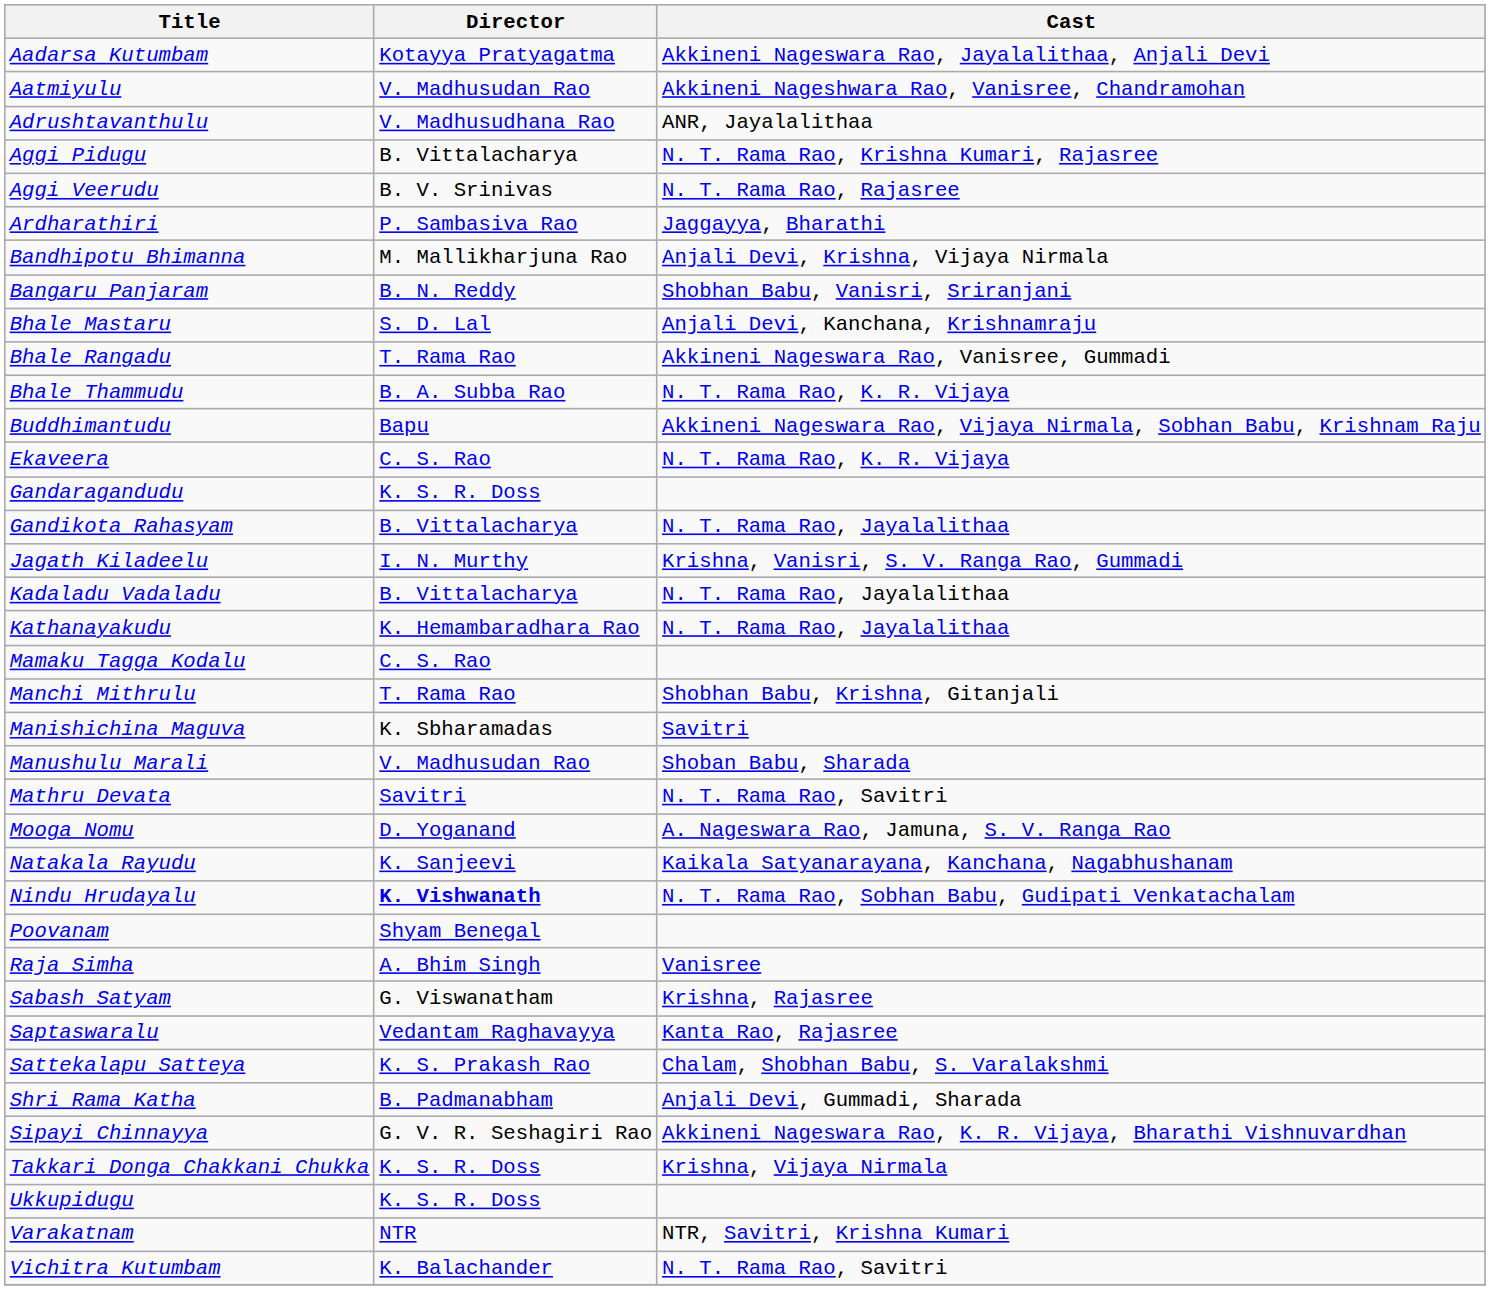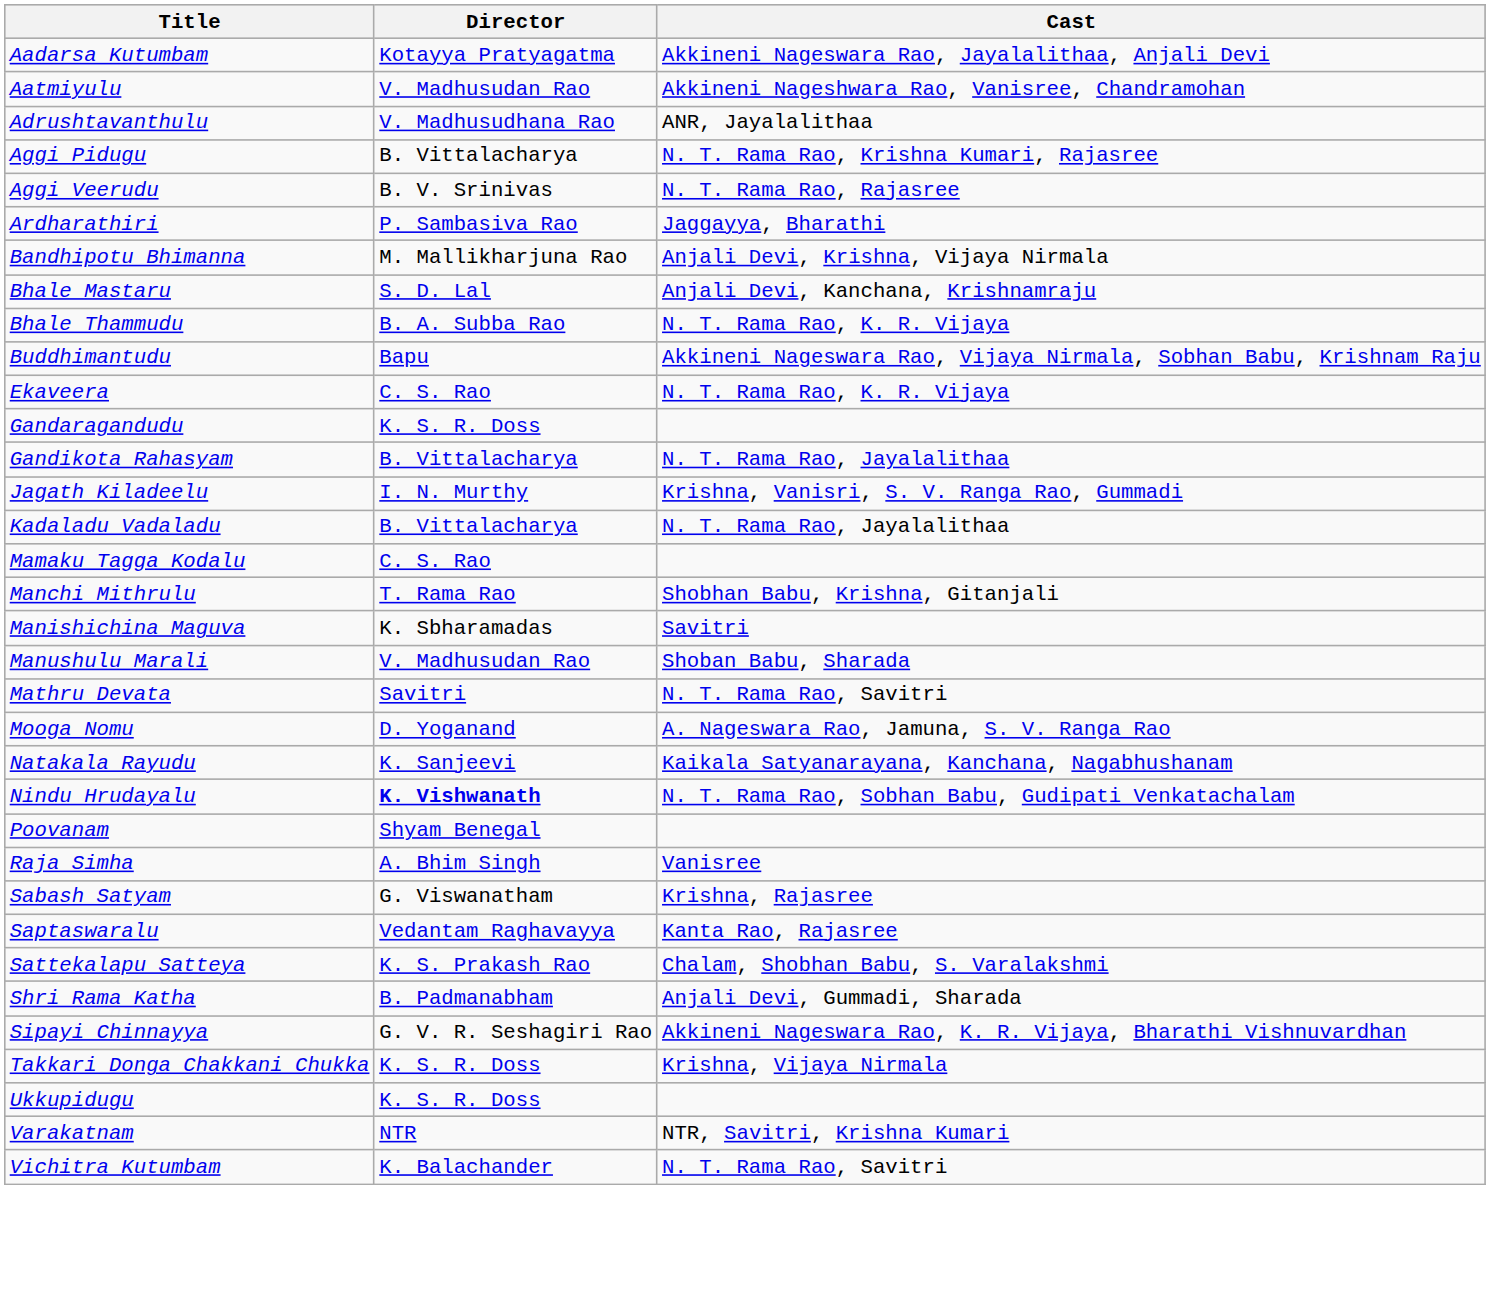 <table class="wikitable">
 <tr>
 <th>Title</th>
 <th>Director</th>
 <th>Cast</th>
 </tr>
 <tr>
 <td><em><a href='#'>Aadarsa Kutumbam</a></em></td>
 <td><a href='#'>Kotayya Pratyagatma</a></td>
 <td><a href='#'>Akkineni Nageswara Rao</a>, <a href='#'>Jayalalithaa</a>, <a href='#'>Anjali Devi</a></td>
 </tr>
 <tr>
 <td><em><a href='#'>Aatmiyulu</a></em></td>
 <td><a href='#'>V. Madhusudan Rao</a></td>
 <td><a href='#'>Akkineni Nageshwara Rao</a>, <a href='#'>Vanisree</a>, <a href='#'>Chandramohan</a></td>
 </tr>
 <tr>
 <td><em><a href='#'>Adrushtavanthulu</a></em></td>
 <td><a href='#'>V. Madhusudhana Rao</a></td>
 <td>ANR, Jayalalithaa</td>
 </tr>
 <tr>
 <td><em><a href='#'>Aggi Pidugu</a></em></td>
 <td>B. Vittalacharya</td>
 <td><a href='#'>N. T. Rama Rao</a>, <a href='#'>Krishna Kumari</a>, <a href='#'>Rajasree</a></td>
 </tr>
 <tr>
 <td><em><a href='#'>Aggi Veerudu</a></em></td>
 <td>B. V. Srinivas</td>
 <td><a href='#'>N. T. Rama Rao</a>, <a href='#'>Rajasree</a></td>
 </tr>
 <tr>
 <td><em><a href='#'>Ardharathiri</a></em></td>
 <td><a href='#'>P. Sambasiva Rao</a></td>
 <td><a href='#'>Jaggayya</a>, <a href='#'>Bharathi</a></td>
 </tr>
 <tr>
 <td><em><a href='#'>Bandhipotu Bhimanna</a></em></td>
 <td>M. Mallikharjuna Rao</td>
 <td><a href='#'>Anjali Devi</a>, <a href='#'>Krishna</a>, Vijaya Nirmala</td>
 </tr>
 <tr>
-<td><em><a href='#'>Bangaru Panjaram</a></em></td>
-<td><a href='#'>B. N. Reddy</a></td>
-<td><a href='#'>Shobhan Babu</a>, <a href='#'>Vanisri</a>, <a href='#'>Sriranjani</a></td>
-</tr>
-<tr>
 <td><em><a href='#'>Bhale Mastaru</a></em></td>
 <td><a href='#'>S. D. Lal</a></td>
 <td><a href='#'>Anjali Devi</a>, Kanchana, <a href='#'>Krishnamraju</a></td>
-</tr>
-<tr>
-<td><em><a href='#'>Bhale Rangadu</a></em></td>
-<td><a href='#'>T. Rama Rao</a></td>
-<td><a href='#'>Akkineni Nageswara Rao</a>, Vanisree, Gummadi</td>
 </tr>
 <tr>
 <td><em><a href='#'>Bhale Thammudu</a></em></td>
 <td><a href='#'>B. A. Subba Rao</a></td>
 <td><a href='#'>N. T. Rama Rao</a>, <a href='#'>K. R. Vijaya</a></td>
 </tr>
 <tr>
 <td><em><a href='#'>Buddhimantudu</a></em></td>
 <td><a href='#'>Bapu</a></td>
 <td><a href='#'>Akkineni Nageswara Rao</a>, <a href='#'>Vijaya Nirmala</a>, <a href='#'>Sobhan Babu</a>, <a href='#'>Krishnam Raju</a></td>
 </tr>
 <tr>
 <td><em><a href='#'>Ekaveera</a></em></td>
 <td><a href='#'>C. S. Rao</a></td>
 <td><a href='#'>N. T. Rama Rao</a>, <a href='#'>K. R. Vijaya</a></td>
 </tr>
 <tr>
 <td><em><a href='#'>Gandaragandudu</a></em></td>
 <td><a href='#'>K. S. R. Doss</a></td>
 <td></td>
 </tr>
 <tr>
 <td><em><a href='#'>Gandikota Rahasyam</a></em></td>
 <td><a href='#'>B. Vittalacharya</a></td>
 <td><a href='#'>N. T. Rama Rao</a>, <a href='#'>Jayalalithaa</a></td>
 </tr>
 <tr>
 <td><em><a href='#'>Jagath Kiladeelu</a></em></td>
 <td><a href='#'>I. N. Murthy</a></td>
 <td><a href='#'>Krishna</a>, <a href='#'>Vanisri</a>, <a href='#'>S. V. Ranga Rao</a>, <a href='#'>Gummadi</a></td>
 </tr>
 <tr>
 <td><em><a href='#'>Kadaladu Vadaladu</a></em></td>
 <td><a href='#'>B. Vittalacharya</a></td>
 <td><a href='#'>N. T. Rama Rao</a>, Jayalalithaa</td>
-</tr>
-<tr>
-<td><em><a href='#'>Kathanayakudu</a></em></td>
-<td><a href='#'>K. Hemambaradhara Rao</a></td>
-<td><a href='#'>N. T. Rama Rao</a>, <a href='#'>Jayalalithaa</a></td>
 </tr>
 <tr>
 <td><em><a href='#'>Mamaku Tagga Kodalu</a></em></td>
 <td><a href='#'>C. S. Rao</a></td>
 <td></td>
 </tr>
 <tr>
 <td><em><a href='#'>Manchi Mithrulu</a></em></td>
 <td><a href='#'>T. Rama Rao</a></td>
 <td><a href='#'>Shobhan Babu</a>, <a href='#'>Krishna</a>, Gitanjali</td>
 </tr>
 <tr>
 <td><em><a href='#'>Manishichina Maguva</a></em></td>
 <td>K. Sbharamadas</td>
 <td><a href='#'>Savitri</a></td>
 </tr>
 <tr>
 <td><em><a href='#'>Manushulu Marali</a></em></td>
 <td><a href='#'>V. Madhusudan Rao</a></td>
 <td><a href='#'>Shoban Babu</a>, <a href='#'>Sharada</a></td>
 </tr>
 <tr>
 <td><em><a href='#'>Mathru Devata</a></em></td>
 <td><a href='#'>Savitri</a></td>
 <td><a href='#'>N. T. Rama Rao</a>, Savitri</td>
 </tr>
 <tr>
 <td><em><a href='#'>Mooga Nomu</a></em></td>
 <td><a href='#'>D. Yoganand</a></td>
 <td><a href='#'>A. Nageswara Rao</a>, Jamuna, <a href='#'>S. V. Ranga Rao</a></td>
 </tr>
 <tr>
 <td><em><a href='#'>Natakala Rayudu</a></em></td>
 <td><a href='#'>K. Sanjeevi</a></td>
 <td><a href='#'>Kaikala Satyanarayana</a>, <a href='#'>Kanchana</a>, <a href='#'>Nagabhushanam</a></td>
 </tr>
 <tr>
 <td><em><a href='#'>Nindu Hrudayalu</a></em></td>
 <td><strong><a href='#'>K. Vishwanath</a></strong></td>
 <td><a href='#'>N. T. Rama Rao</a>, <a href='#'>Sobhan Babu</a>, <a href='#'>Gudipati Venkatachalam</a></td>
 </tr>
 <tr>
 <td><em><a href='#'>Poovanam</a></em></td>
 <td><a href='#'>Shyam Benegal</a></td>
 <td></td>
 </tr>
 <tr>
 <td><em><a href='#'>Raja Simha</a></em></td>
 <td><a href='#'>A. Bhim Singh</a></td>
 <td><a href='#'>Vanisree</a></td>
 </tr>
 <tr>
 <td><em><a href='#'>Sabash Satyam</a></em></td>
 <td>G. Viswanatham</td>
 <td><a href='#'>Krishna</a>, <a href='#'>Rajasree</a></td>
 </tr>
 <tr>
 <td><em><a href='#'>Saptaswaralu</a></em></td>
 <td><a href='#'>Vedantam Raghavayya</a></td>
 <td><a href='#'>Kanta Rao</a>, <a href='#'>Rajasree</a></td>
 </tr>
 <tr>
 <td><em><a href='#'>Sattekalapu Satteya</a></em></td>
 <td><a href='#'>K. S. Prakash Rao</a></td>
 <td><a href='#'>Chalam</a>, <a href='#'>Shobhan Babu</a>, <a href='#'>S. Varalakshmi</a></td>
 </tr>
 <tr>
 <td><em><a href='#'>Shri Rama Katha</a></em></td>
 <td><a href='#'>B. Padmanabham</a></td>
 <td><a href='#'>Anjali Devi</a>, Gummadi, Sharada</td>
 </tr>
 <tr>
 <td><em><a href='#'>Sipayi Chinnayya</a></em></td>
 <td>G. V. R. Seshagiri Rao</td>
 <td><a href='#'>Akkineni Nageswara Rao</a>, <a href='#'>K. R. Vijaya</a>, <a href='#'>Bharathi Vishnuvardhan</a></td>
 </tr>
 <tr>
 <td><em><a href='#'>Takkari Donga Chakkani Chukka</a></em></td>
 <td><a href='#'>K. S. R. Doss</a></td>
 <td><a href='#'>Krishna</a>, <a href='#'>Vijaya Nirmala</a></td>
 </tr>
 <tr>
 <td><em><a href='#'>Ukkupidugu</a></em></td>
 <td><a href='#'>K. S. R. Doss</a></td>
 <td></td>
 </tr>
 <tr>
 <td><em><a href='#'>Varakatnam</a></em></td>
 <td><a href='#'>NTR</a></td>
 <td>NTR, <a href='#'>Savitri</a>, <a href='#'>Krishna Kumari</a></td>
 </tr>
 <tr>
 <td><em><a href='#'>Vichitra Kutumbam</a></em></td>
 <td><a href='#'>K. Balachander</a></td>
 <td><a href='#'>N. T. Rama Rao</a>, Savitri</td>
 </tr>
 <tr>
 </tr>
 </table>
